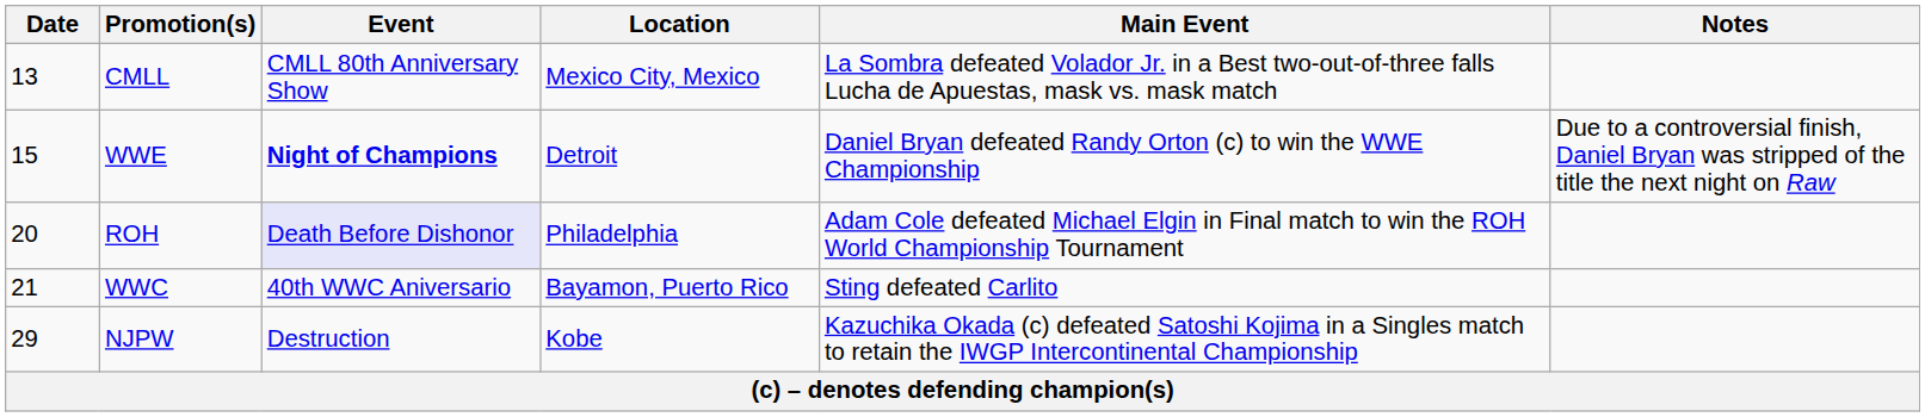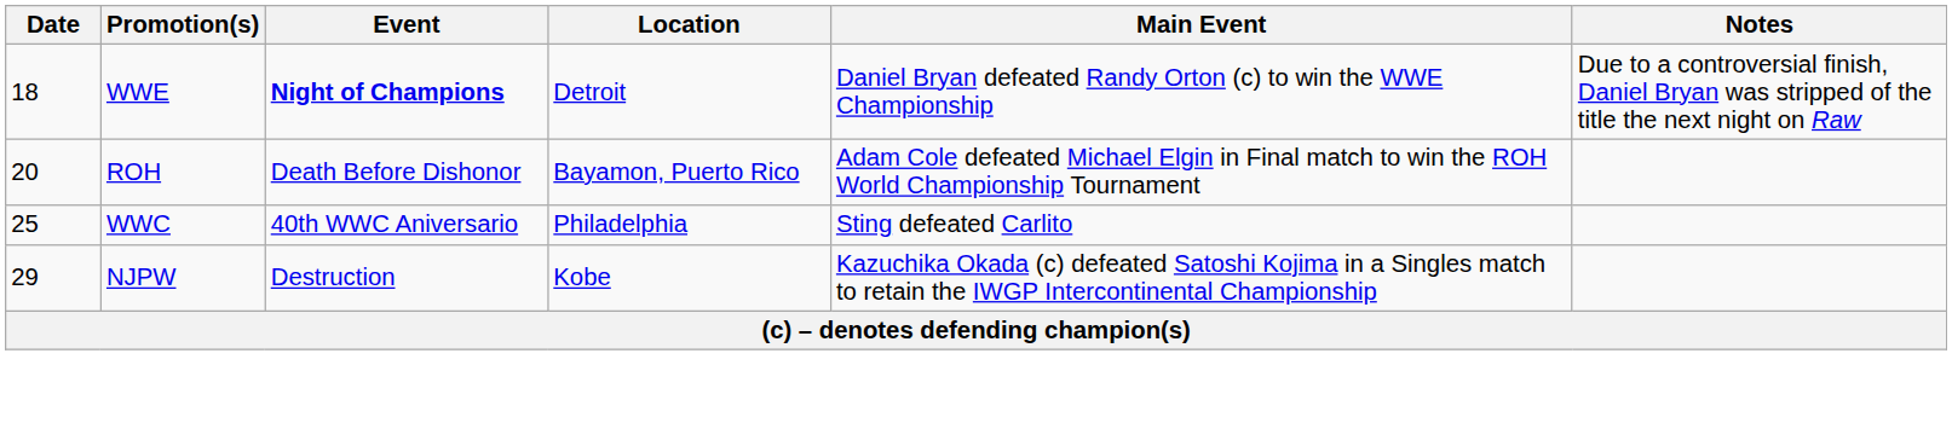 <table class="wikitable" style="width:100%;">
 <tr>
 <th width=5%>Date</th>
 <th width=5%>Promotion(s)</th>
 <th width=15%>Event</th>
 <th width=15%>Location</th>
 <th width=40%>Main Event</th>
 <th width=20%>Notes</th>
 </tr>
 <tr>
-<td>13</td>
-<td><a href='#'>CMLL</a></td>
-<td><a href='#'>CMLL 80th Anniversary Show</a></td>
-<td><a href='#'>Mexico City, Mexico</a></td>
-<td><a href='#'>La Sombra</a> defeated <a href='#'>Volador Jr.</a> in a Best two-out-of-three falls Lucha de Apuestas, mask vs. mask match</td>
-<td></td>
-</tr>
-<tr>
-<td>15</td>
+<td>18</td>
 <td><a href='#'>WWE</a></td>
 <td><strong><a href='#'>Night of Champions</a></strong></td>
 <td><a href='#'>Detroit</a></td>
 <td><a href='#'>Daniel Bryan</a> defeated <a href='#'>Randy Orton</a> (c) to win the <a href='#'>WWE Championship</a></td>
 <td>Due to a controversial finish, <a href='#'>Daniel Bryan</a> was stripped of the title the next night on <em><a href='#'>Raw</a></em></td>
 </tr>
 <tr>
 <td>20</td>
 <td><a href='#'>ROH</a></td>
-<td style="background: lavender;"><a href='#'>Death Before Dishonor</a></td>
-<td><a href='#'>Philadelphia</a></td>
+<td><a href='#'>Death Before Dishonor</a></td>
+<td><a href='#'>Bayamon, Puerto Rico</a></td>
 <td><a href='#'>Adam Cole</a> defeated <a href='#'>Michael Elgin</a> in Final match to win the <a href='#'>ROH World Championship</a> Tournament</td>
 <td></td>
 </tr>
 <tr>
-<td>21</td>
+<td>25</td>
 <td><a href='#'>WWC</a></td>
 <td><a href='#'>40th WWC Aniversario</a></td>
-<td><a href='#'>Bayamon, Puerto Rico</a></td>
+<td><a href='#'>Philadelphia</a></td>
 <td><a href='#'>Sting</a> defeated <a href='#'>Carlito</a></td>
 <td></td>
 </tr>
 <tr>
 <td>29</td>
 <td><a href='#'>NJPW</a></td>
 <td><a href='#'>Destruction</a></td>
 <td><a href='#'>Kobe</a></td>
 <td><a href='#'>Kazuchika Okada</a> (c) defeated <a href='#'>Satoshi Kojima</a> in a Singles match to retain the <a href='#'>IWGP Intercontinental Championship</a></td>
 <td></td>
 </tr>
 <tr>
 <th colspan="6">(c) – denotes defending champion(s)</th>
 </tr>
 </table>
